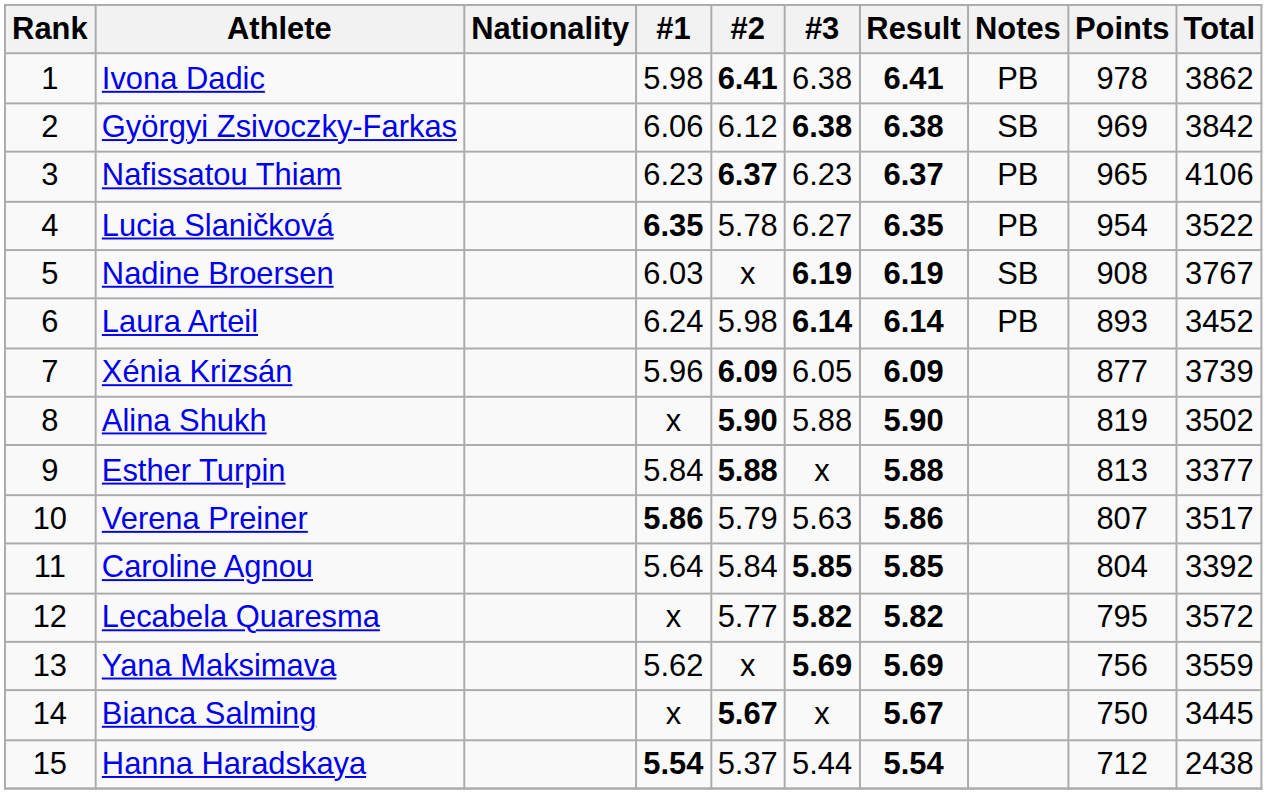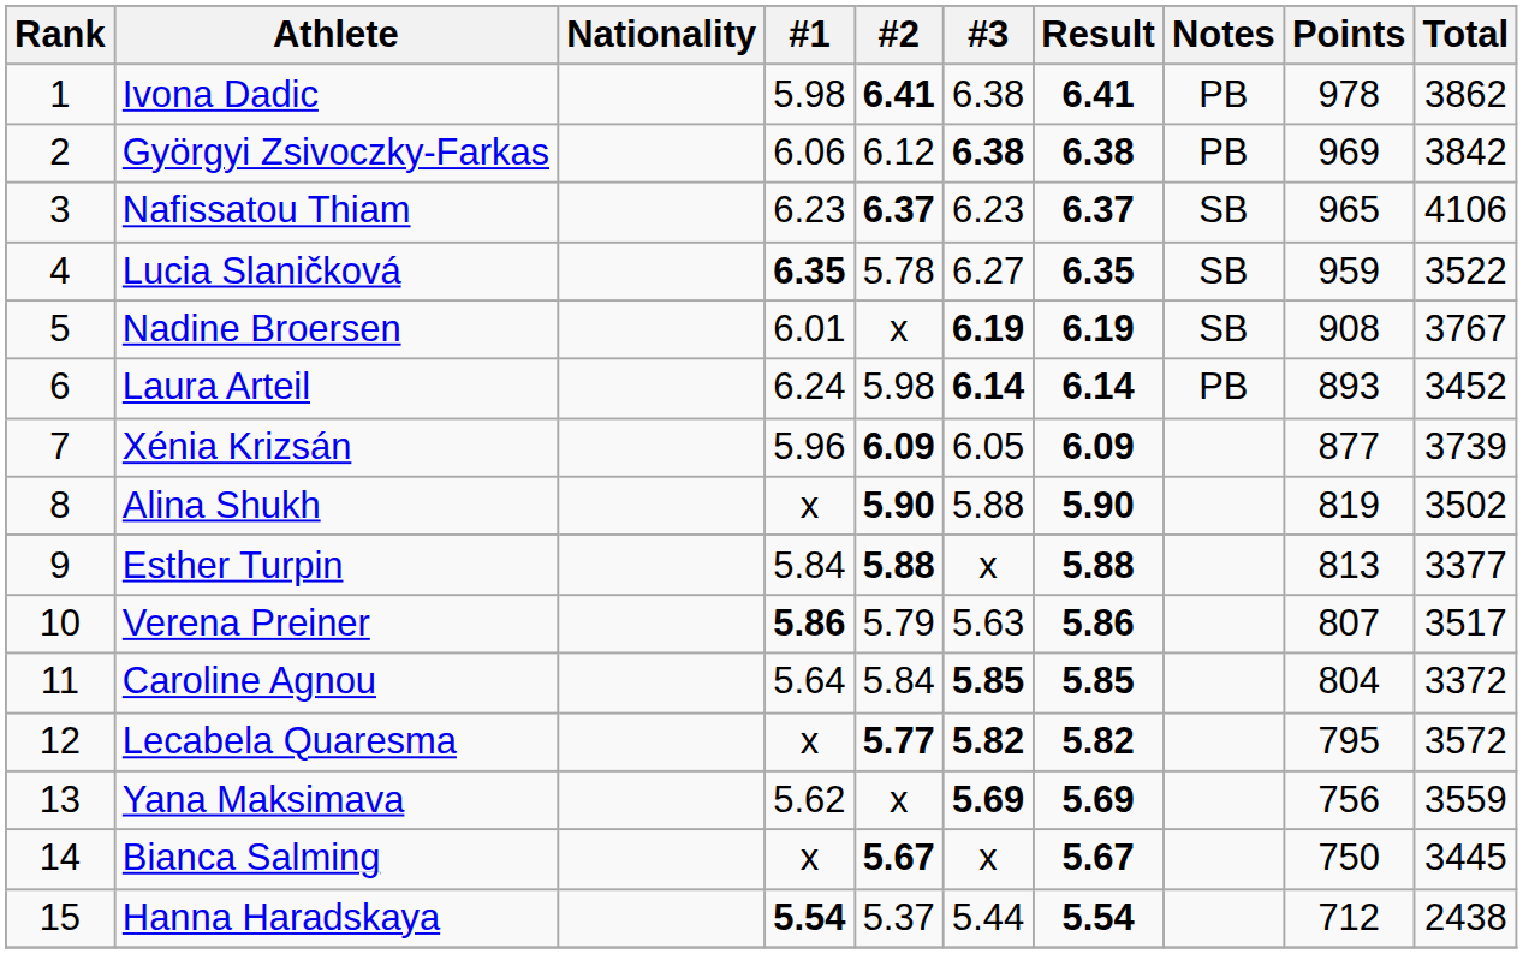 <table class="wikitable sortable" style="text-align:center">
 <tr>
 <th>Rank</th>
 <th>Athlete</th>
 <th>Nationality</th>
 <th>#1</th>
 <th>#2</th>
 <th>#3</th>
 <th>Result</th>
 <th>Notes</th>
 <th>Points</th>
 <th>Total</th>
 </tr>
 <tr>
 <td>1</td>
 <td align=left><a href='#'>Ivona Dadic</a></td>
 <td align=left></td>
 <td>5.98</td>
 <td><strong>6.41</strong></td>
 <td>6.38</td>
 <td><strong>6.41</strong></td>
 <td>PB</td>
 <td>978</td>
 <td>3862</td>
 </tr>
 <tr>
 <td>2</td>
 <td align=left><a href='#'>Györgyi Zsivoczky-Farkas</a></td>
 <td align=left></td>
 <td>6.06</td>
 <td>6.12</td>
 <td><strong>6.38</strong></td>
 <td><strong>6.38</strong></td>
-<td>SB</td>
+<td>PB</td>
 <td>969</td>
 <td>3842</td>
 </tr>
 <tr>
 <td>3</td>
 <td align=left><a href='#'>Nafissatou Thiam</a></td>
 <td align=left></td>
 <td>6.23</td>
 <td><strong>6.37</strong></td>
 <td>6.23</td>
 <td><strong>6.37</strong></td>
-<td>PB</td>
+<td>SB</td>
 <td>965</td>
 <td>4106</td>
 </tr>
 <tr>
 <td>4</td>
 <td align=left><a href='#'>Lucia Slaničková</a></td>
 <td align=left></td>
 <td><strong>6.35</strong></td>
 <td>5.78</td>
 <td>6.27</td>
 <td><strong>6.35</strong></td>
-<td>PB</td>
-<td>954</td>
+<td>SB</td>
+<td>959</td>
 <td>3522</td>
 </tr>
 <tr>
 <td>5</td>
 <td align=left><a href='#'>Nadine Broersen</a></td>
 <td align=left></td>
-<td>6.03</td>
+<td>6.01</td>
 <td>x</td>
 <td><strong>6.19</strong></td>
 <td><strong>6.19</strong></td>
 <td>SB</td>
 <td>908</td>
 <td>3767</td>
 </tr>
 <tr>
 <td>6</td>
 <td align=left><a href='#'>Laura Arteil</a></td>
 <td align=left></td>
 <td>6.24</td>
 <td>5.98</td>
 <td><strong>6.14</strong></td>
 <td><strong>6.14</strong></td>
 <td>PB</td>
 <td>893</td>
 <td>3452</td>
 </tr>
 <tr>
 <td>7</td>
 <td align=left><a href='#'>Xénia Krizsán</a></td>
 <td align=left></td>
 <td>5.96</td>
 <td><strong>6.09</strong></td>
 <td>6.05</td>
 <td><strong>6.09</strong></td>
 <td></td>
 <td>877</td>
 <td>3739</td>
 </tr>
 <tr>
 <td>8</td>
 <td align=left><a href='#'>Alina Shukh</a></td>
 <td align=left></td>
 <td>x</td>
 <td><strong>5.90</strong></td>
 <td>5.88</td>
 <td><strong>5.90</strong></td>
 <td></td>
 <td>819</td>
 <td>3502</td>
 </tr>
 <tr>
 <td>9</td>
 <td align=left><a href='#'>Esther Turpin</a></td>
 <td align=left></td>
 <td>5.84</td>
 <td><strong>5.88</strong></td>
 <td>x</td>
 <td><strong>5.88</strong></td>
 <td></td>
 <td>813</td>
 <td>3377</td>
 </tr>
 <tr>
 <td>10</td>
 <td align=left><a href='#'>Verena Preiner</a></td>
 <td align=left></td>
 <td><strong>5.86</strong></td>
 <td>5.79</td>
 <td>5.63</td>
 <td><strong>5.86</strong></td>
 <td></td>
 <td>807</td>
 <td>3517</td>
 </tr>
 <tr>
 <td>11</td>
 <td align=left><a href='#'>Caroline Agnou</a></td>
 <td align=left></td>
 <td>5.64</td>
 <td>5.84</td>
 <td><strong>5.85</strong></td>
 <td><strong>5.85</strong></td>
 <td></td>
 <td>804</td>
-<td>3392</td>
+<td>3372</td>
 </tr>
 <tr>
 <td>12</td>
 <td align=left><a href='#'>Lecabela Quaresma</a></td>
 <td align=left></td>
 <td>x</td>
-<td>5.77</td>
+<td><strong>5.77</strong></td>
 <td><strong>5.82</strong></td>
 <td><strong>5.82</strong></td>
 <td></td>
 <td>795</td>
 <td>3572</td>
 </tr>
 <tr>
 <td>13</td>
 <td align=left><a href='#'>Yana Maksimava</a></td>
 <td align=left></td>
 <td>5.62</td>
 <td>x</td>
 <td><strong>5.69</strong></td>
 <td><strong>5.69</strong></td>
 <td></td>
 <td>756</td>
 <td>3559</td>
 </tr>
 <tr>
 <td>14</td>
 <td align=left><a href='#'>Bianca Salming</a></td>
 <td align=left></td>
 <td>x</td>
 <td><strong>5.67</strong></td>
 <td>x</td>
 <td><strong>5.67</strong></td>
 <td></td>
 <td>750</td>
 <td>3445</td>
 </tr>
 <tr>
 <td>15</td>
 <td align=left><a href='#'>Hanna Haradskaya</a></td>
 <td align=left></td>
 <td><strong>5.54</strong></td>
 <td>5.37</td>
 <td>5.44</td>
 <td><strong>5.54</strong></td>
 <td></td>
 <td>712</td>
 <td>2438</td>
 </tr>
 <tr>
 </tr>
 </table>
